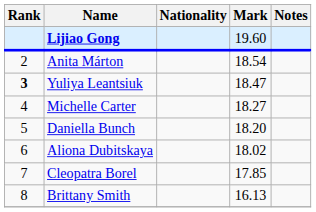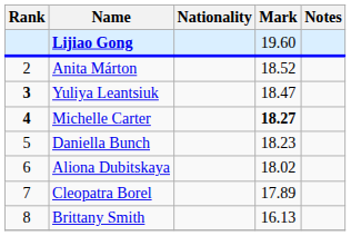 <table class="wikitable sortable" style="text-align:center">
 <tr>
 <th>Rank</th>
 <th>Name</th>
 <th>Nationality</th>
 <th>Mark</th>
 <th>Notes</th>
 </tr>
 <tr bgcolor=#daefff>
 <td></td>
 <td align=left><strong><a href='#'>Lijiao Gong</a></strong></td>
 <td align=left><strong></strong></td>
 <td>19.60</td>
 <td></td>
 </tr>
 <tr style="border-top:3px solid blue;">
 <td>2</td>
 <td align=left><a href='#'>Anita Márton</a></td>
 <td align=left></td>
-<td>18.54</td>
+<td>18.52</td>
 <td></td>
 </tr>
 <tr>
 <td><strong>3</strong></td>
 <td align=left><a href='#'>Yuliya Leantsiuk</a></td>
 <td align=left></td>
 <td>18.47</td>
 <td></td>
 </tr>
 <tr>
-<td>4</td>
+<td><strong>4</strong></td>
 <td align=left><a href='#'>Michelle Carter</a></td>
 <td align=left></td>
-<td>18.27</td>
+<td><strong>18.27</strong></td>
 <td></td>
 </tr>
 <tr>
 <td>5</td>
 <td align=left><a href='#'>Daniella Bunch</a></td>
 <td align=left></td>
-<td>18.20</td>
+<td>18.23</td>
 <td></td>
 </tr>
 <tr>
 <td>6</td>
 <td align=left><a href='#'>Aliona Dubitskaya</a></td>
 <td align=left></td>
 <td>18.02</td>
 <td></td>
 </tr>
 <tr>
 <td>7</td>
 <td align=left><a href='#'>Cleopatra Borel</a></td>
 <td align=left></td>
-<td>17.85</td>
+<td>17.89</td>
 <td></td>
 </tr>
 <tr>
 <td>8</td>
 <td align=left><a href='#'>Brittany Smith</a></td>
 <td align=left></td>
 <td>16.13</td>
 <td></td>
 </tr>
 <tr>
 </tr>
 </table>
